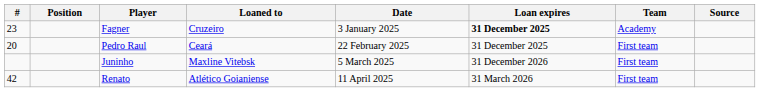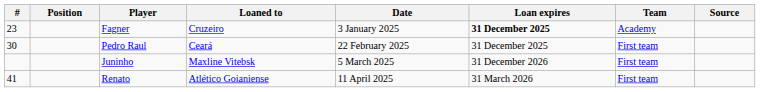 <table class="wikitable sortable" style="width:90%; text-align:center; font-size:95%; text-align:left;">
 <tr>
 <th><strong>#</strong></th>
 <th><strong>Position </strong></th>
 <th><strong>Player </strong></th>
 <th><strong>Loaned to</strong></th>
 <th><strong>Date </strong></th>
 <th><strong>Loan expires </strong></th>
 <th><strong>Team</strong></th>
 <th><strong>Source</strong></th>
 </tr>
 <tr>
 <td>23</td>
 <td></td>
 <td> <a href='#'>Fagner</a></td>
 <td> <a href='#'>Cruzeiro</a></td>
 <td>3 January 2025</td>
 <td><strong>31 December 2025</strong></td>
 <td><a href='#'>Academy</a></td>
 <td></td>
 </tr>
 <tr>
-<td>20</td>
+<td>30</td>
 <td></td>
 <td> <a href='#'>Pedro Raul</a></td>
 <td> <a href='#'>Ceará</a></td>
 <td>22 February 2025</td>
 <td>31 December 2025</td>
 <td><a href='#'>First team</a></td>
 <td></td>
 </tr>
 <tr>
 <td></td>
 <td></td>
 <td> <a href='#'>Juninho</a></td>
 <td> <a href='#'>Maxline Vitebsk</a></td>
 <td>5 March 2025</td>
 <td>31 December 2026</td>
 <td><a href='#'>First team</a></td>
 <td></td>
 </tr>
 <tr>
-<td>42</td>
+<td>41</td>
 <td></td>
 <td> <a href='#'>Renato</a></td>
 <td> <a href='#'>Atlético Goianiense</a></td>
 <td>11 April 2025</td>
 <td>31 March 2026</td>
 <td><a href='#'>First team</a></td>
 <td></td>
 </tr>
 </table>
